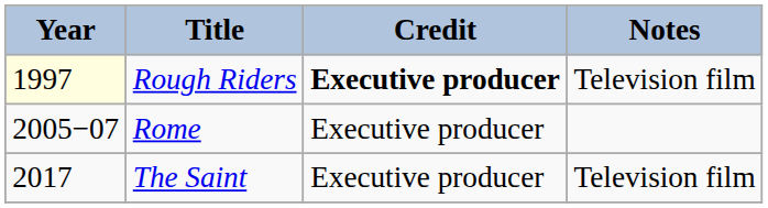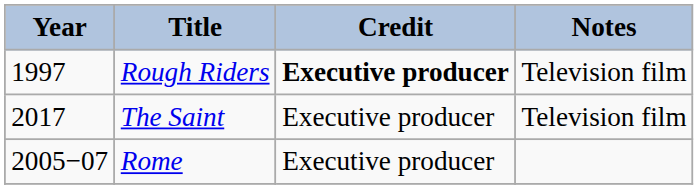 <table class="wikitable" style="font-size:95%;">
 <tr>
 <th style="background:#B0C4DE;">Year</th>
 <th style="background:#B0C4DE;">Title</th>
 <th style="background:#B0C4DE;">Credit</th>
 <th style="background:#B0C4DE;">Notes</th>
 </tr>
 <tr>
-<td style="background: lightyellow;">1997</td>
+<td>1997</td>
 <td><em><a href='#'>Rough Riders</a></em></td>
 <td><strong>Executive producer</strong></td>
+<td>Television film</td>
+</tr>
+<tr>
+<td>2017</td>
+<td><em><a href='#'>The Saint</a></em></td>
+<td>Executive producer</td>
 <td>Television film</td>
 </tr>
 <tr>
 <td>2005−07</td>
 <td><em><a href='#'>Rome</a></em></td>
 <td>Executive producer</td>
 <td></td>
 </tr>
-<tr>
-<td>2017</td>
-<td><em><a href='#'>The Saint</a></em></td>
-<td>Executive producer</td>
-<td>Television film</td>
-</tr>
 </table>
